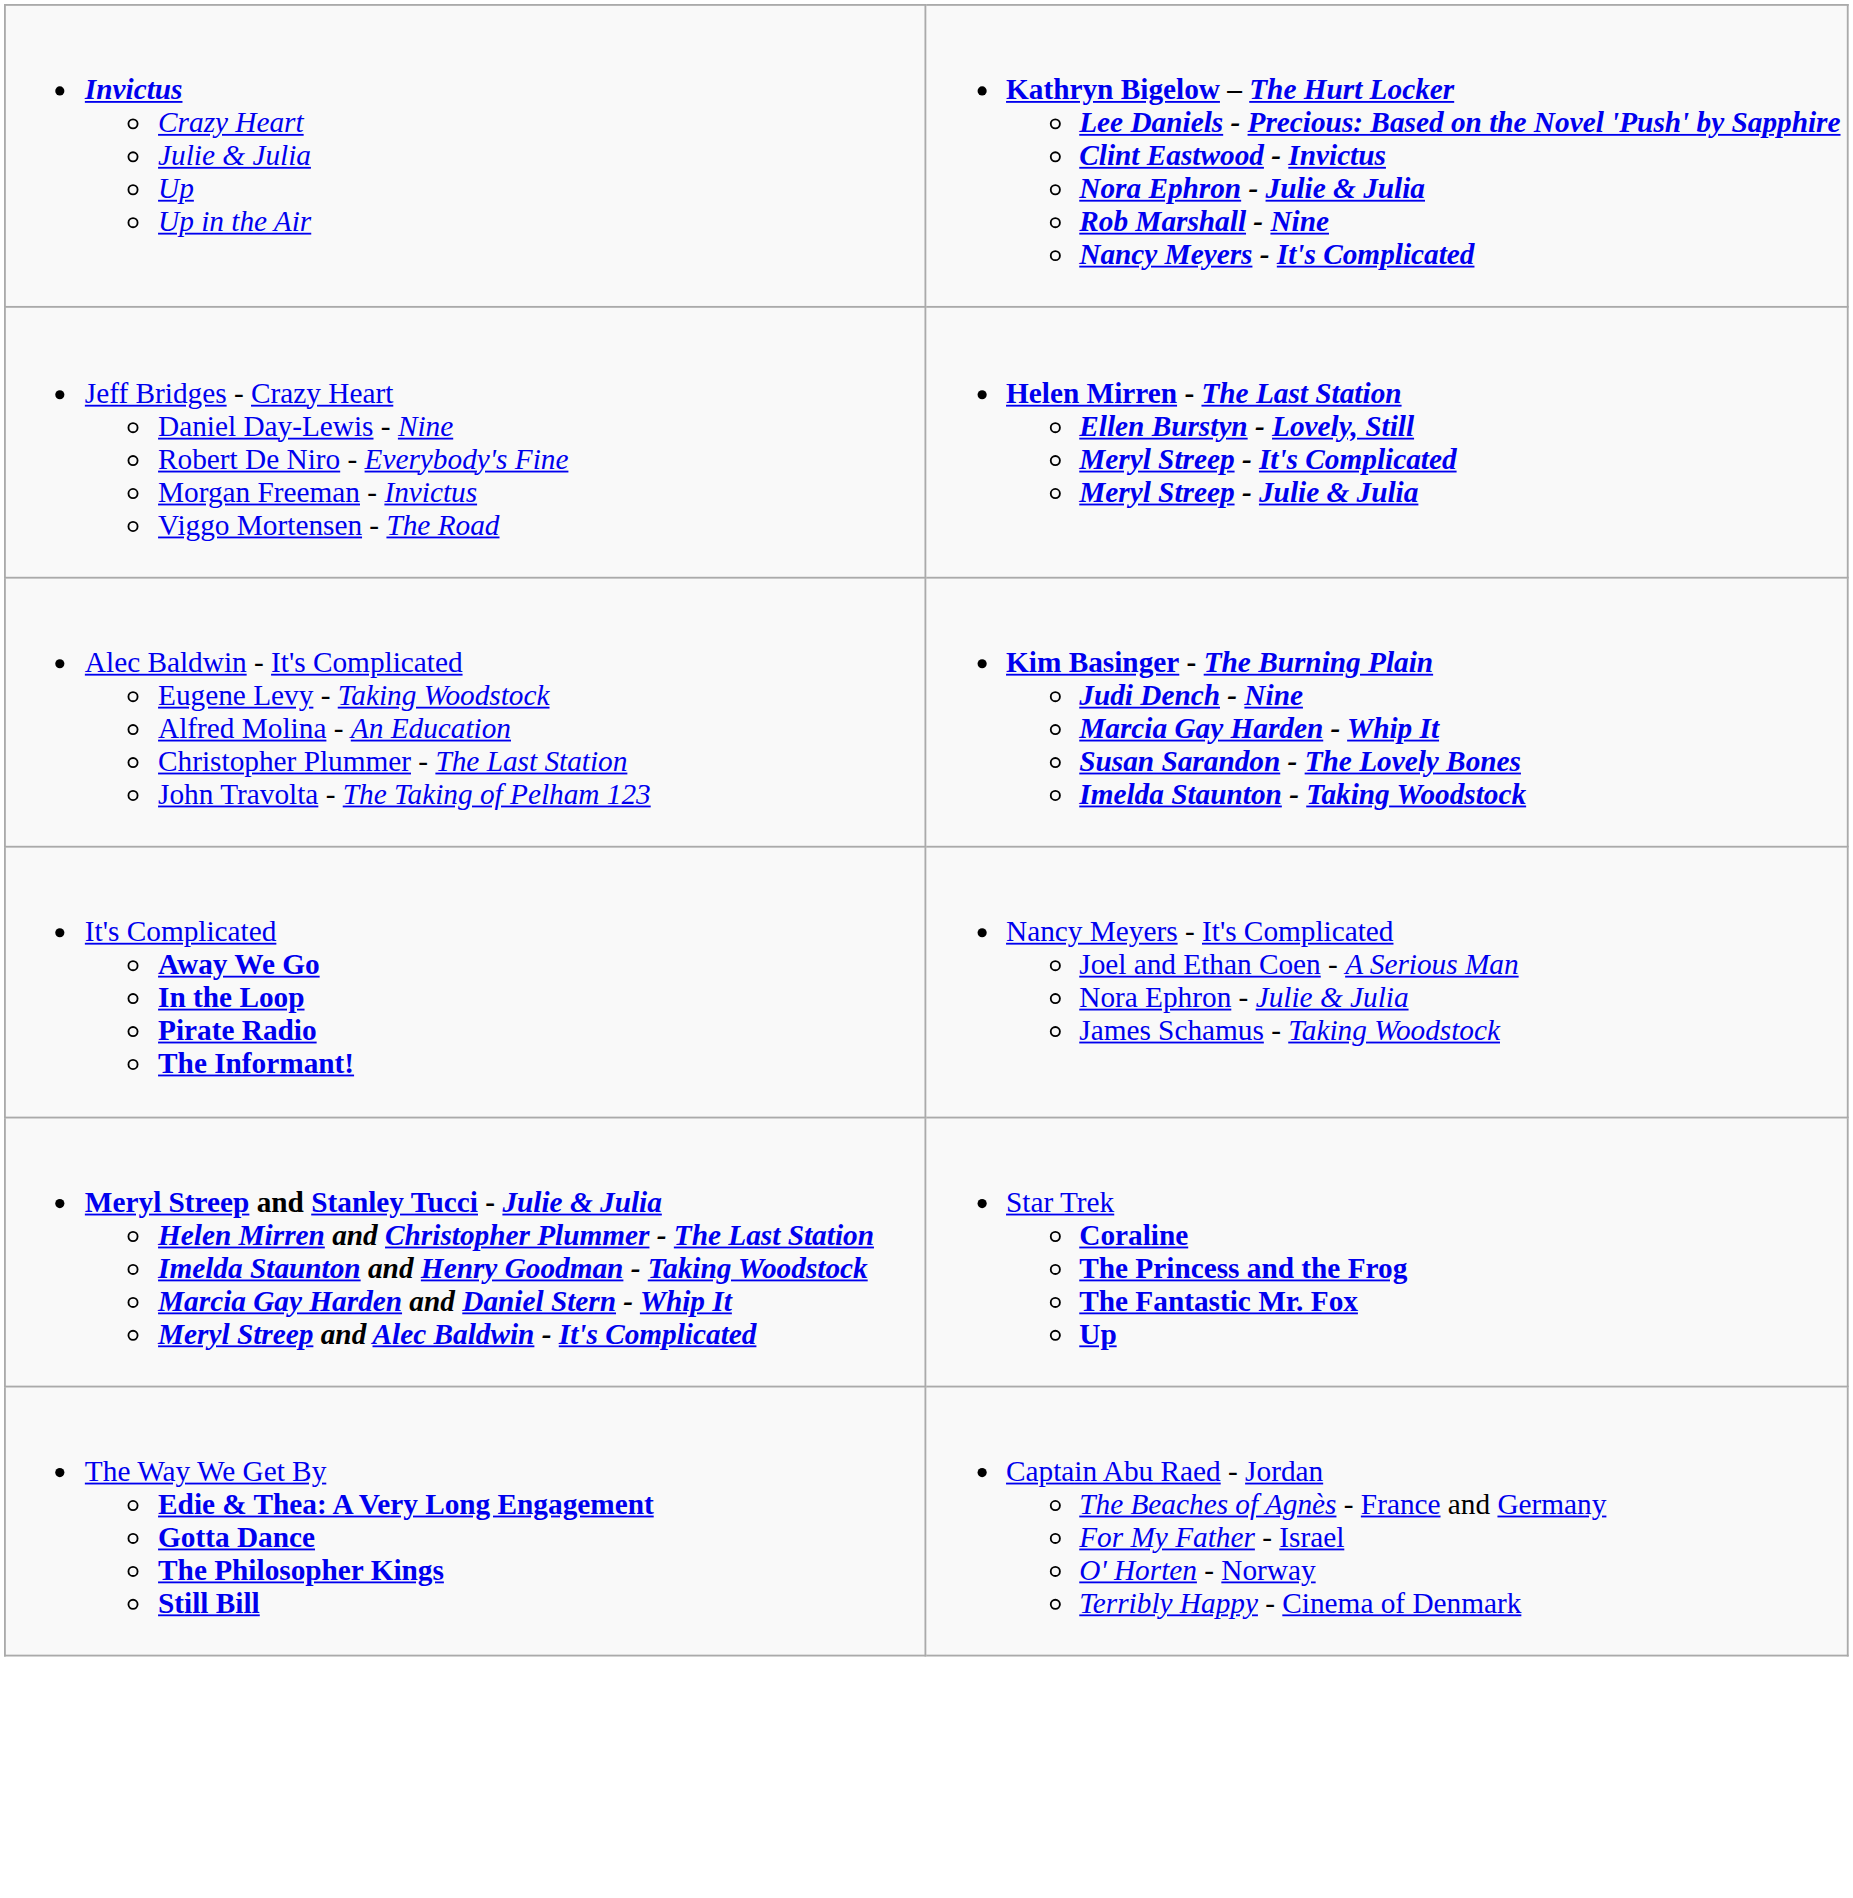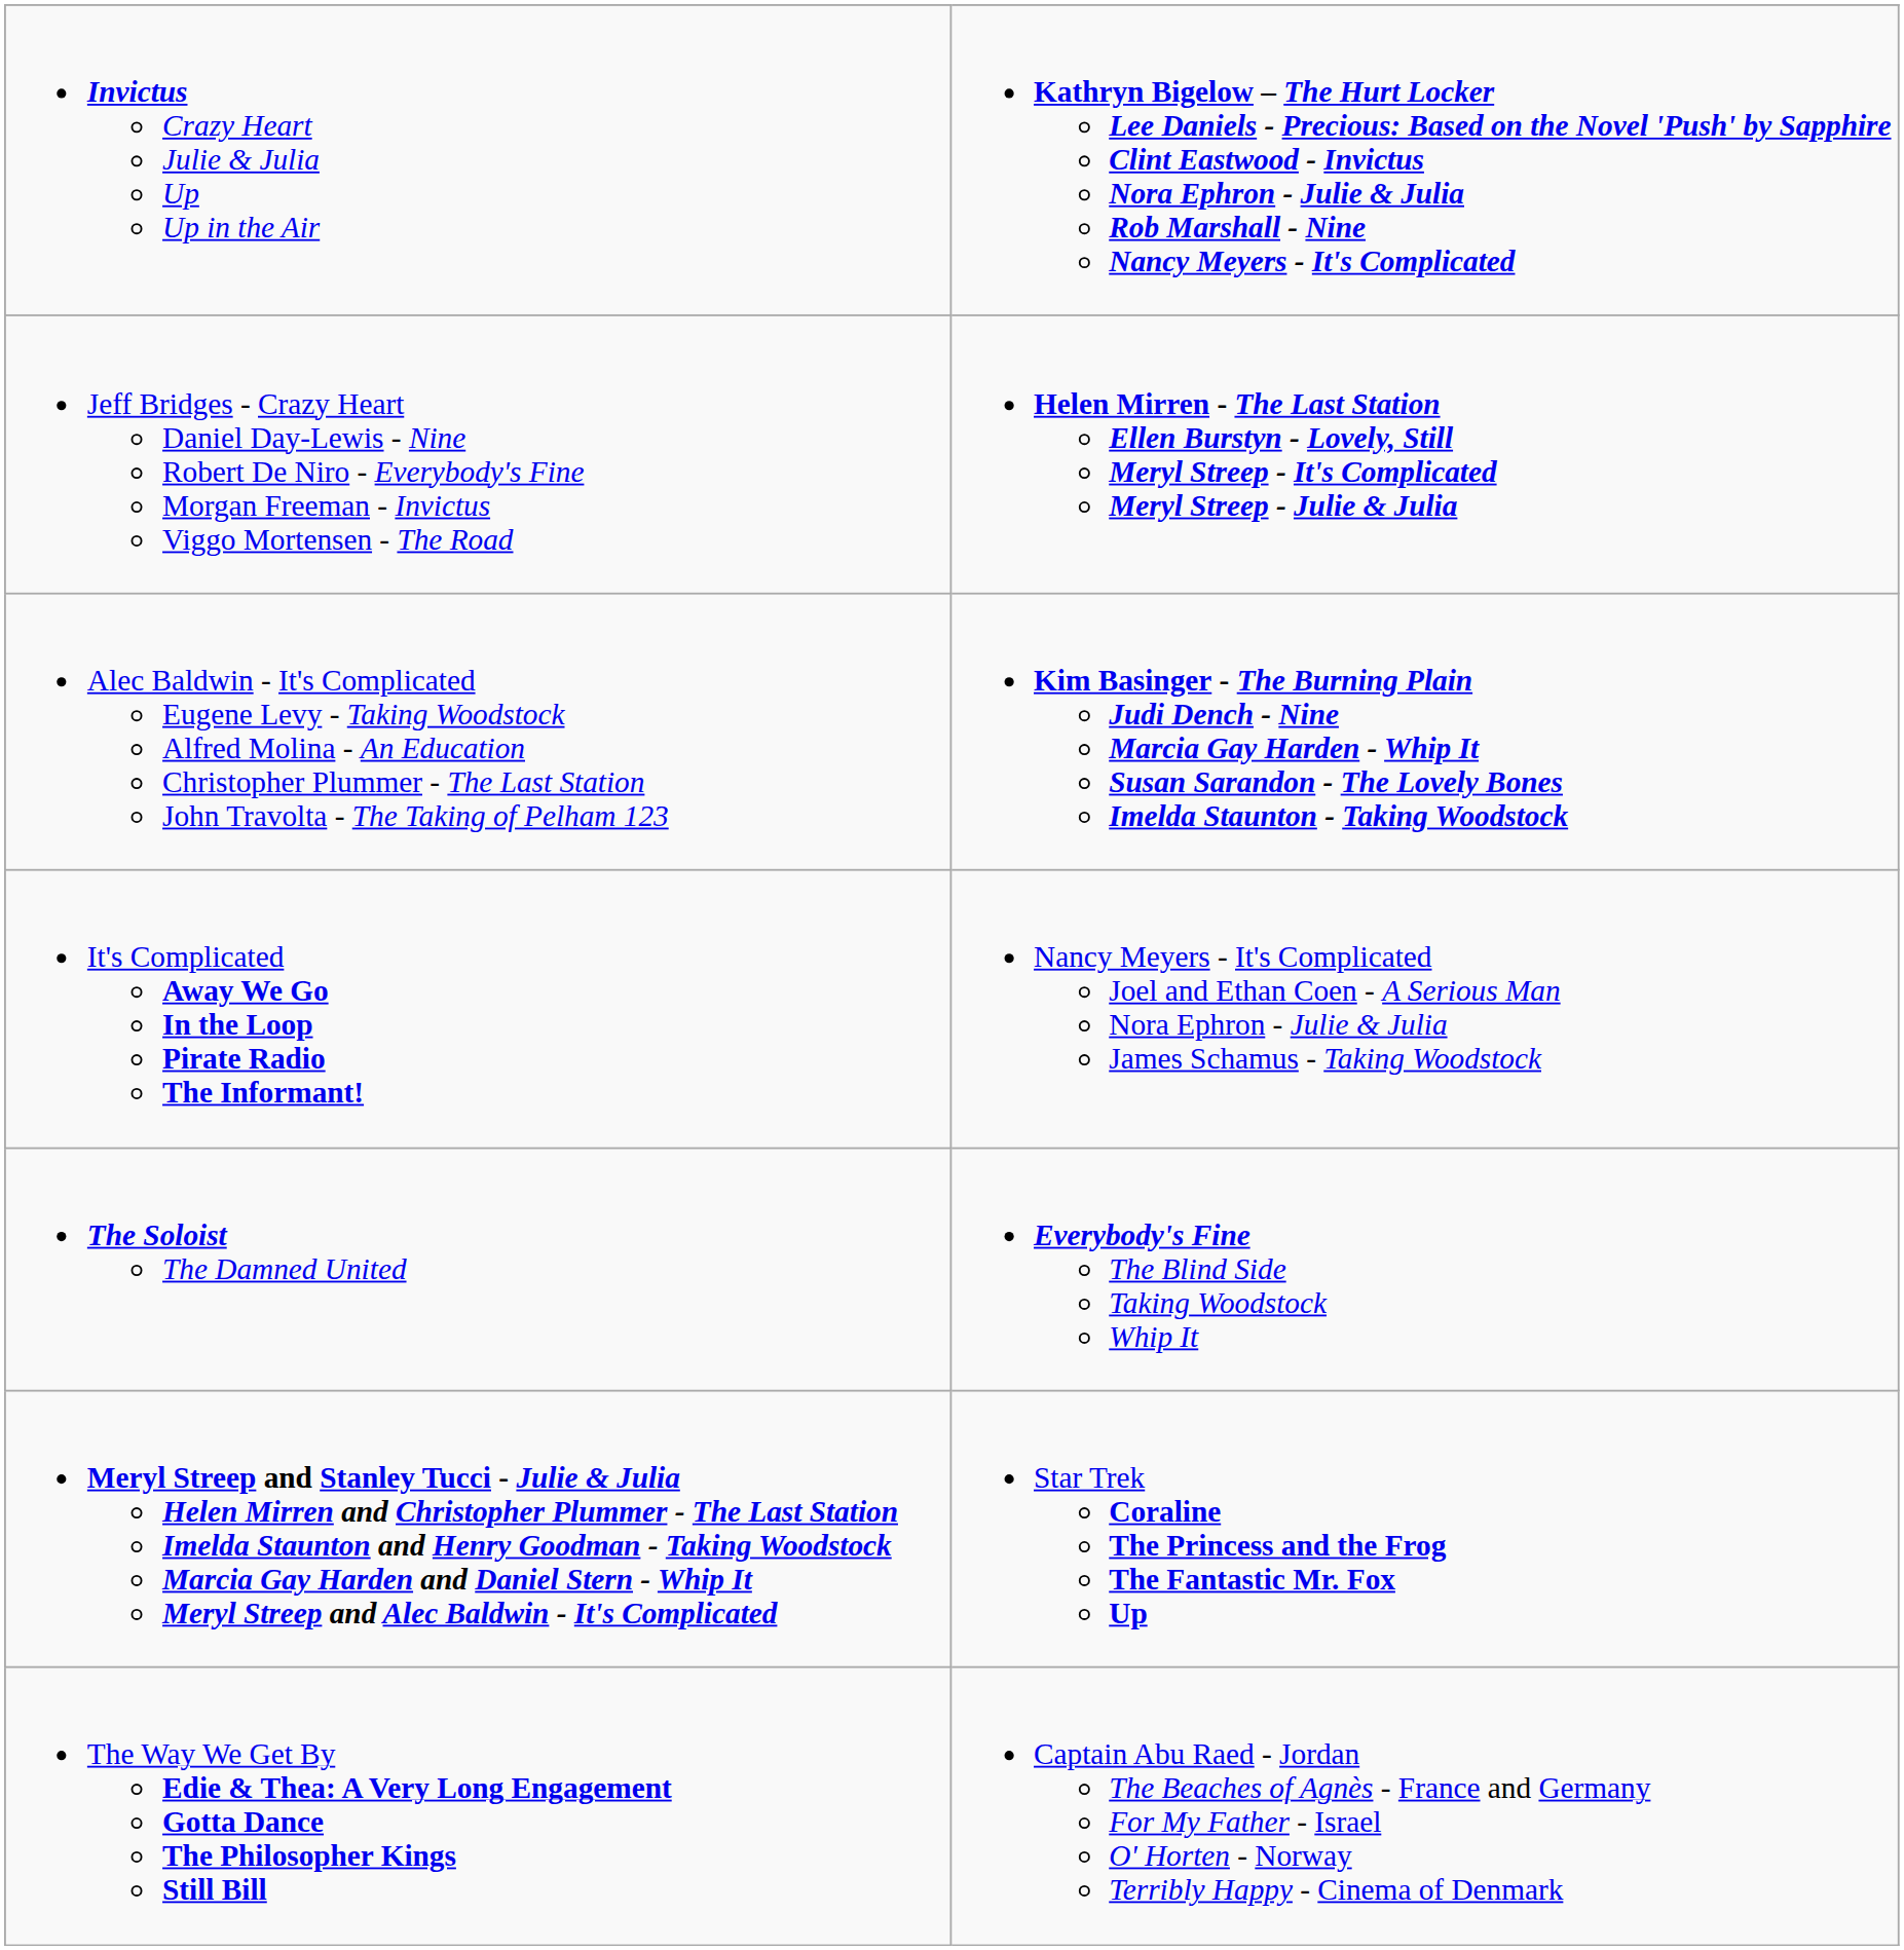 <table class=wikitable>
 <tr>
 <td style="vertical-align:top; width:50%;"><br><ul><li><strong><em><a href='#'>Invictus</a></em></strong><ul><li><em><a href='#'>Crazy Heart</a></em></li><li><em><a href='#'>Julie & Julia</a></em></li><li><em><a href='#'>Up</a></em></li><li><em><a href='#'>Up in the Air</a></em></li></ul></li></ul></td>
 <td style="vertical-align:top; width:50%;"><br><ul><li><strong><a href='#'>Kathryn Bigelow</a> – <em><a href='#'>The Hurt Locker</a><strong><em><ul><li><a href='#'>Lee Daniels</a> - </em><a href='#'>Precious: Based on the Novel 'Push' by Sapphire</a><em></li><li><a href='#'>Clint Eastwood</a> - </em><a href='#'>Invictus</a><em></li><li><a href='#'>Nora Ephron</a> - </em><a href='#'>Julie & Julia</a><em></li><li><a href='#'>Rob Marshall</a> - </em><a href='#'>Nine</a><em></li><li><a href='#'>Nancy Meyers</a> - </em><a href='#'>It's Complicated</a><em></li></ul></li></ul></td>
 </tr>
 <tr>
 <td style="vertical-align:top; width:50%;"><br><ul><li></strong><a href='#'>Jeff Bridges</a> - </em><a href='#'>Crazy Heart</a></em></strong><ul><li><a href='#'>Daniel Day-Lewis</a> - <em><a href='#'>Nine</a></em></li><li><a href='#'>Robert De Niro</a> - <em><a href='#'>Everybody's Fine</a></em></li><li><a href='#'>Morgan Freeman</a> - <em><a href='#'>Invictus</a></em></li><li><a href='#'>Viggo Mortensen</a> - <em><a href='#'>The Road</a></em></li></ul></li></ul></td>
 <td style="vertical-align:top; width:50%;"><br><ul><li><strong><a href='#'>Helen Mirren</a> - <em><a href='#'>The Last Station</a><strong><em><ul><li><a href='#'>Ellen Burstyn</a> - </em><a href='#'>Lovely, Still</a><em></li><li><a href='#'>Meryl Streep</a> - </em><a href='#'>It's Complicated</a><em></li><li><a href='#'>Meryl Streep</a> - </em><a href='#'>Julie & Julia</a><em></li></ul></li></ul></td>
 </tr>
 <tr>
 <td style="vertical-align:top; width:50%;"><br><ul><li></strong><a href='#'>Alec Baldwin</a> - </em><a href='#'>It's Complicated</a></em></strong><ul><li><a href='#'>Eugene Levy</a> - <em><a href='#'>Taking Woodstock</a></em></li><li><a href='#'>Alfred Molina</a> - <em><a href='#'>An Education</a></em></li><li><a href='#'>Christopher Plummer</a> - <em><a href='#'>The Last Station</a></em></li><li><a href='#'>John Travolta</a> - <em><a href='#'>The Taking of Pelham 123</a></em></li></ul></li></ul></td>
 <td style="vertical-align:top; width:50%;"><br><ul><li><strong><a href='#'>Kim Basinger</a> - <em><a href='#'>The Burning Plain</a><strong><em><ul><li><a href='#'>Judi Dench</a> - </em><a href='#'>Nine</a><em></li><li><a href='#'>Marcia Gay Harden</a> - </em><a href='#'>Whip It</a><em></li><li><a href='#'>Susan Sarandon</a> - </em><a href='#'>The Lovely Bones</a><em></li><li><a href='#'>Imelda Staunton</a> - </em><a href='#'>Taking Woodstock</a><em></li></ul></li></ul></td>
 </tr>
 <tr>
 <td style="vertical-align:top; width:50%;"><br><ul><li></em></strong><a href='#'>It's Complicated</a><strong><em><ul><li></em><a href='#'>Away We Go</a><em></li><li></em><a href='#'>In the Loop</a><em></li><li></em><a href='#'>Pirate Radio</a><em></li><li></em><a href='#'>The Informant!</a><em></li></ul></li></ul></td>
 <td style="vertical-align:top; width:50%;"><br><ul><li></strong><a href='#'>Nancy Meyers</a> - </em><a href='#'>It's Complicated</a></em></strong><ul><li><a href='#'>Joel and Ethan Coen</a> - <em><a href='#'>A Serious Man</a></em></li><li><a href='#'>Nora Ephron</a> - <em><a href='#'>Julie & Julia</a></em></li><li><a href='#'>James Schamus</a> - <em><a href='#'>Taking Woodstock</a></em></li></ul></li></ul></td>
 </tr>
 <tr>
+<td style="vertical-align:top; width:50%;"><br><ul><li><strong><em><a href='#'>The Soloist</a></em></strong><ul><li><em><a href='#'>The Damned United</a></em></li></ul></li></ul></td>
+<td style="vertical-align:top; width:50%;"><br><ul><li><strong><em><a href='#'>Everybody's Fine</a></em></strong><ul><li><em><a href='#'>The Blind Side</a></em></li><li><em><a href='#'>Taking Woodstock</a></em></li><li><em><a href='#'>Whip It</a></em></li></ul></li></ul></td>
+</tr>
+<tr>
 <td style="vertical-align:top; width:50%;"><br><ul><li><strong><a href='#'>Meryl Streep</a> and <a href='#'>Stanley Tucci</a> - <em><a href='#'>Julie & Julia</a><strong><em><ul><li><a href='#'>Helen Mirren</a> and <a href='#'>Christopher Plummer</a> - </em><a href='#'>The Last Station</a><em></li><li><a href='#'>Imelda Staunton</a> and <a href='#'>Henry Goodman</a> - </em><a href='#'>Taking Woodstock</a><em></li><li><a href='#'>Marcia Gay Harden</a> and <a href='#'>Daniel Stern</a> - </em><a href='#'>Whip It</a><em></li><li><a href='#'>Meryl Streep</a> and <a href='#'>Alec Baldwin</a> - </em><a href='#'>It's Complicated</a><em></li></ul></li></ul></td>
 <td style="vertical-align:top; width:50%;"><br><ul><li></em></strong><a href='#'>Star Trek</a><strong><em><ul><li></em><a href='#'>Coraline</a><em></li><li></em><a href='#'>The Princess and the Frog</a><em></li><li></em><a href='#'>The Fantastic Mr. Fox</a><em></li><li></em><a href='#'>Up</a><em></li></ul></li></ul></td>
 </tr>
 <tr>
 <td style="vertical-align:top; width:50%;"><br><ul><li></em></strong><a href='#'>The Way We Get By</a><strong><em><ul><li></em><a href='#'>Edie & Thea: A Very Long Engagement</a><em></li><li></em><a href='#'>Gotta Dance</a><em></li><li></em><a href='#'>The Philosopher Kings</a><em></li><li></em><a href='#'>Still Bill</a><em></li></ul></li></ul></td>
 <td style="vertical-align:top; width:50%;"><br><ul><li></em></strong><a href='#'>Captain Abu Raed</a></em> - <a href='#'>Jordan</a></strong><ul><li><em><a href='#'>The Beaches of Agnès</a></em> - <a href='#'>France</a> and <a href='#'>Germany</a></li><li><em><a href='#'>For My Father</a></em> - <a href='#'>Israel</a></li><li><em><a href='#'>O' Horten</a></em> - <a href='#'>Norway</a></li><li><em><a href='#'>Terribly Happy</a></em> - <a href='#'>Cinema of Denmark</a></li></ul></li></ul></td>
 </tr>
 </table>
